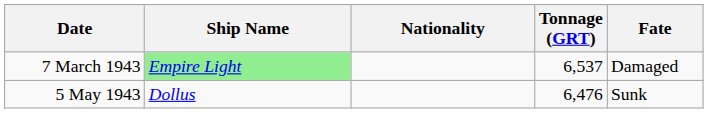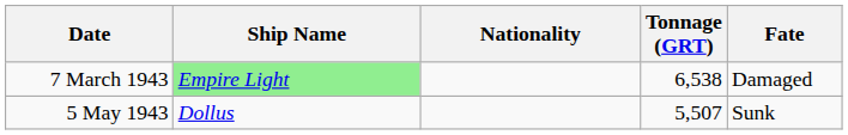 <table class="wikitable sortable">
 <tr>
 <th width="120px">Date</th>
 <th width="180px">Ship Name</th>
 <th width="160px">Nationality</th>
 <th width="25px">Tonnage<br>(<a href='#'>GRT</a>)</th>
 <th width="80px">Fate</th>
 </tr>
 <tr>
 <td align="right">7 March 1943</td>
 <td align="left" style="background: lightgreen;"><a href='#'><em>Empire Light</em></a></td>
 <td align="left"></td>
-<td align="right">6,537</td>
+<td align="right">6,538</td>
 <td align="left">Damaged</td>
 </tr>
 <tr>
 <td align="right">5 May 1943</td>
 <td align="left"><a href='#'><em>Dollus</em></a></td>
 <td align="left"></td>
-<td align="right">6,476</td>
+<td align="right">5,507</td>
 <td align="left">Sunk</td>
 </tr>
 </table>
